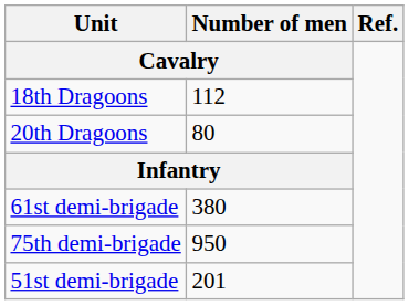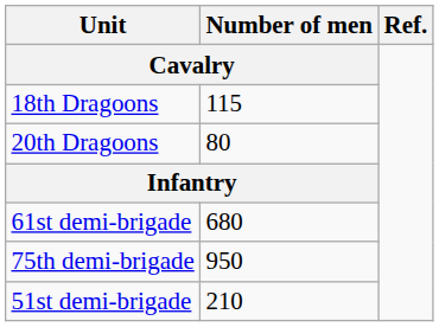 <table class="wikitable">
 <tr>
 <th style=>Unit</th>
 <th style=>Number of men</th>
 <th style=>Ref.</th>
 </tr>
 <tr>
 <th colspan="2" bgcolor="white">Cavalry</th>
 <td rowspan=32></td>
 </tr>
 <tr>
 <td><a href='#'>18th Dragoons</a></td>
-<td>112</td>
+<td>115</td>
 </tr>
 <tr>
 <td><a href='#'>20th Dragoons</a></td>
 <td>80</td>
 </tr>
 <tr>
 <th colspan="2" bgcolor="white">Infantry</th>
 </tr>
 <tr>
 <td><a href='#'>61st demi-brigade</a></td>
-<td>380</td>
+<td>680</td>
 </tr>
 <tr>
 <td><a href='#'>75th demi-brigade</a></td>
 <td>950</td>
 </tr>
 <tr>
 <td><a href='#'>51st demi-brigade</a></td>
-<td>201</td>
+<td>210</td>
 </tr>
 </table>
